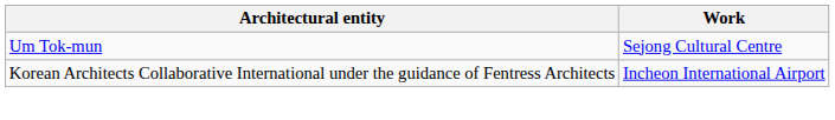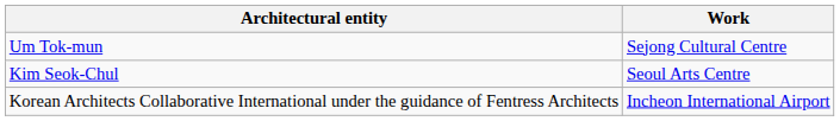 <table class="wikitable">
 <tr>
 <th>Architectural entity</th>
 <th>Work</th>
 </tr>
 <tr>
 <td><a href='#'>Um Tok-mun</a></td>
 <td><a href='#'>Sejong Cultural Centre</a></td>
 </tr>
 <tr>
+<td><a href='#'>Kim Seok-Chul</a></td>
+<td><a href='#'>Seoul Arts Centre</a></td>
+</tr>
+<tr>
 <td>Korean Architects Collaborative International under the guidance of Fentress Architects</td>
 <td><a href='#'>Incheon International Airport</a></td>
 </tr>
 </table>
